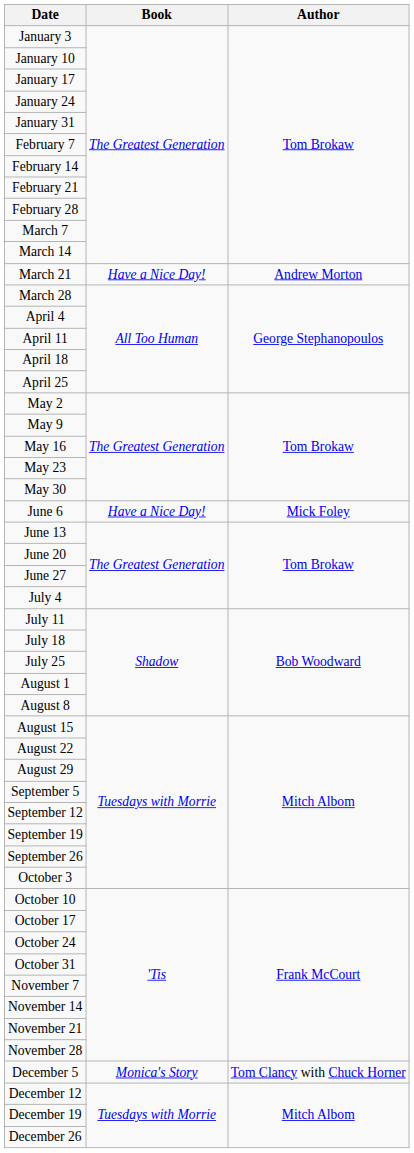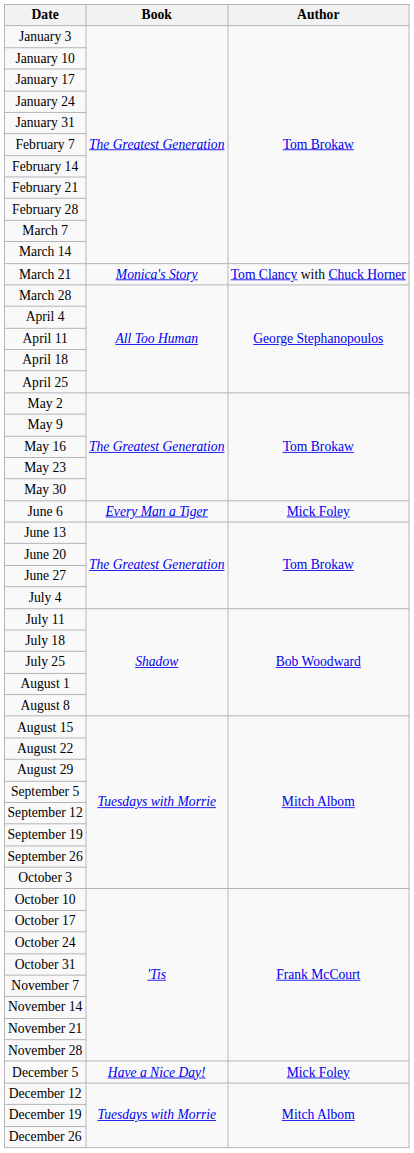 <table class="wikitable" style="text-align: center">
 <tr>
 <th>Date</th>
 <th>Book</th>
 <th>Author</th>
 </tr>
 <tr>
 <td>January 3</td>
 <td rowspan=11><em><a href='#'>The Greatest Generation</a></em></td>
 <td rowspan=11><a href='#'>Tom Brokaw</a></td>
 </tr>
 <tr>
 <td>January 10</td>
 </tr>
 <tr>
 <td>January 17</td>
 </tr>
 <tr>
 <td>January 24</td>
 </tr>
 <tr>
 <td>January 31</td>
 </tr>
 <tr>
 <td>February 7</td>
 </tr>
 <tr>
 <td>February 14</td>
 </tr>
 <tr>
 <td>February 21</td>
 </tr>
 <tr>
 <td>February 28</td>
 </tr>
 <tr>
 <td>March 7</td>
 </tr>
 <tr>
 <td>March 14</td>
 </tr>
 <tr>
 <td>March 21</td>
-<td><em><a href='#'>Have a Nice Day!</a></em></td>
-<td><a href='#'>Andrew Morton</a></td>
+<td><em><a href='#'>Monica's Story</a></em></td>
+<td><a href='#'>Tom Clancy</a> with <a href='#'>Chuck Horner</a></td>
 </tr>
 <tr>
 <td>March 28</td>
 <td rowspan=5><em><a href='#'>All Too Human</a></em></td>
 <td rowspan=5><a href='#'>George Stephanopoulos</a></td>
 </tr>
 <tr>
 <td>April 4</td>
 </tr>
 <tr>
 <td>April 11</td>
 </tr>
 <tr>
 <td>April 18</td>
 </tr>
 <tr>
 <td>April 25</td>
 </tr>
 <tr>
 <td>May 2</td>
 <td rowspan=5><em><a href='#'>The Greatest Generation</a></em></td>
 <td rowspan=5><a href='#'>Tom Brokaw</a></td>
 </tr>
 <tr>
 <td>May 9</td>
 </tr>
 <tr>
 <td>May 16</td>
 </tr>
 <tr>
 <td>May 23</td>
 </tr>
 <tr>
 <td>May 30</td>
 </tr>
 <tr>
 <td>June 6</td>
-<td><em><a href='#'>Have a Nice Day!</a></em></td>
+<td><em><a href='#'>Every Man a Tiger</a></em></td>
 <td><a href='#'>Mick Foley</a></td>
 </tr>
 <tr>
 <td>June 13</td>
 <td rowspan=4><em><a href='#'>The Greatest Generation</a></em></td>
 <td rowspan=4><a href='#'>Tom Brokaw</a></td>
 </tr>
 <tr>
 <td>June 20</td>
 </tr>
 <tr>
 <td>June 27</td>
 </tr>
 <tr>
 <td>July 4</td>
 </tr>
 <tr>
 <td>July 11</td>
 <td rowspan=5><em><a href='#'>Shadow</a></em></td>
 <td rowspan=5><a href='#'>Bob Woodward</a></td>
 </tr>
 <tr>
 <td>July 18</td>
 </tr>
 <tr>
 <td>July 25</td>
 </tr>
 <tr>
 <td>August 1</td>
 </tr>
 <tr>
 <td>August 8</td>
 </tr>
 <tr>
 <td>August 15</td>
 <td rowspan=8><em><a href='#'>Tuesdays with Morrie</a></em></td>
 <td rowspan=8><a href='#'>Mitch Albom</a></td>
 </tr>
 <tr>
 <td>August 22</td>
 </tr>
 <tr>
 <td>August 29</td>
 </tr>
 <tr>
 <td>September 5</td>
 </tr>
 <tr>
 <td>September 12</td>
 </tr>
 <tr>
 <td>September 19</td>
 </tr>
 <tr>
 <td>September 26</td>
 </tr>
 <tr>
 <td>October 3</td>
 </tr>
 <tr>
 <td>October 10</td>
 <td rowspan=8><em><a href='#'>'Tis</a></em></td>
 <td rowspan=8><a href='#'>Frank McCourt</a></td>
 </tr>
 <tr>
 <td>October 17</td>
 </tr>
 <tr>
 <td>October 24</td>
 </tr>
 <tr>
 <td>October 31</td>
 </tr>
 <tr>
 <td>November 7</td>
 </tr>
 <tr>
 <td>November 14</td>
 </tr>
 <tr>
 <td>November 21</td>
 </tr>
 <tr>
 <td>November 28</td>
 </tr>
 <tr>
 <td>December 5</td>
-<td><em><a href='#'>Monica's Story</a></em></td>
-<td><a href='#'>Tom Clancy</a> with <a href='#'>Chuck Horner</a></td>
+<td><em><a href='#'>Have a Nice Day!</a></em></td>
+<td><a href='#'>Mick Foley</a></td>
 </tr>
 <tr>
 <td>December 12</td>
 <td rowspan=3><em><a href='#'>Tuesdays with Morrie</a></em></td>
 <td rowspan=3><a href='#'>Mitch Albom</a></td>
 </tr>
 <tr>
 <td>December 19</td>
 </tr>
 <tr>
 <td>December 26</td>
 </tr>
 </table>
